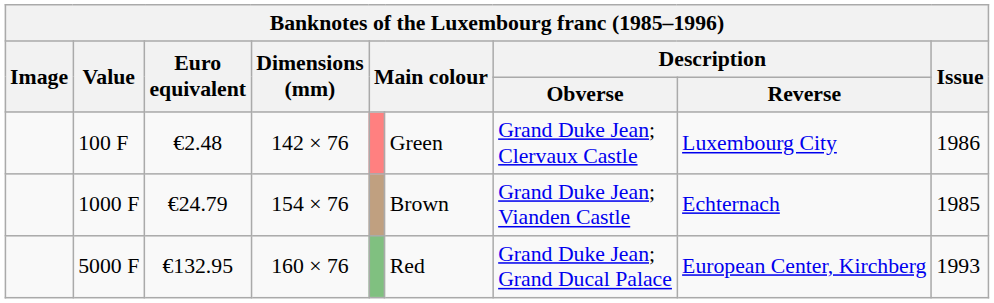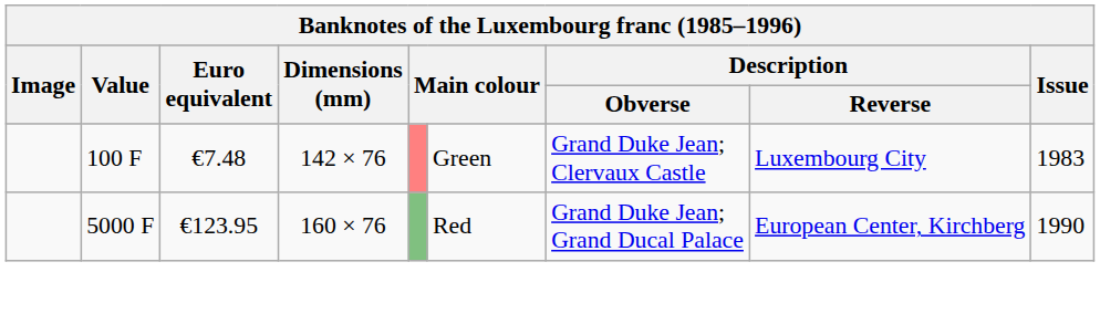 <table class="wikitable" style="margin:auto; font-size:90%; border-width:1px;">
 <tr>
 <th colspan=9>Banknotes of the Luxembourg franc (1985–1996)</th>
 </tr>
 <tr>
 <th rowspan=2>Image</th>
 <th rowspan=2>Value</th>
 <th rowspan=2>Euro<br>equivalent</th>
 <th rowspan=2>Dimensions<br>(mm)</th>
 <th rowspan=2 colspan=2>Main colour</th>
 <th colspan=2>Description</th>
 <th rowspan=2>Issue</th>
 </tr>
 <tr>
 <th>Obverse</th>
 <th>Reverse</th>
 </tr>
 <tr>
 <td align=center></td>
 <td>100 F</td>
-<td align=center>€2.48</td>
+<td align=center>€7.48</td>
 <td align=center>142 × 76</td>
 <td style="background:#FF8080;"></td>
 <td>Green</td>
 <td><a href='#'>Grand Duke Jean</a>;<br><a href='#'>Clervaux Castle</a></td>
 <td><a href='#'>Luxembourg City</a></td>
-<td>1986</td>
-</tr>
-<tr>
-<td align=center></td>
-<td>1000 F</td>
-<td align=center>€24.79</td>
-<td align=center>154 × 76</td>
-<td style="background:#C0A080;"></td>
-<td>Brown</td>
-<td><a href='#'>Grand Duke Jean</a>;<br><a href='#'>Vianden Castle</a></td>
-<td><a href='#'>Echternach</a></td>
-<td>1985</td>
+<td>1983</td>
 </tr>
 <tr>
 <td align=center></td>
 <td>5000 F</td>
-<td align=center>€132.95</td>
+<td align=center>€123.95</td>
 <td align=center>160 × 76</td>
 <td style="background:#80C080;"></td>
 <td>Red</td>
 <td><a href='#'>Grand Duke Jean</a>;<br><a href='#'>Grand Ducal Palace</a></td>
 <td><a href='#'>European Center, Kirchberg</a></td>
-<td>1993</td>
+<td>1990</td>
 </tr>
 </table>
